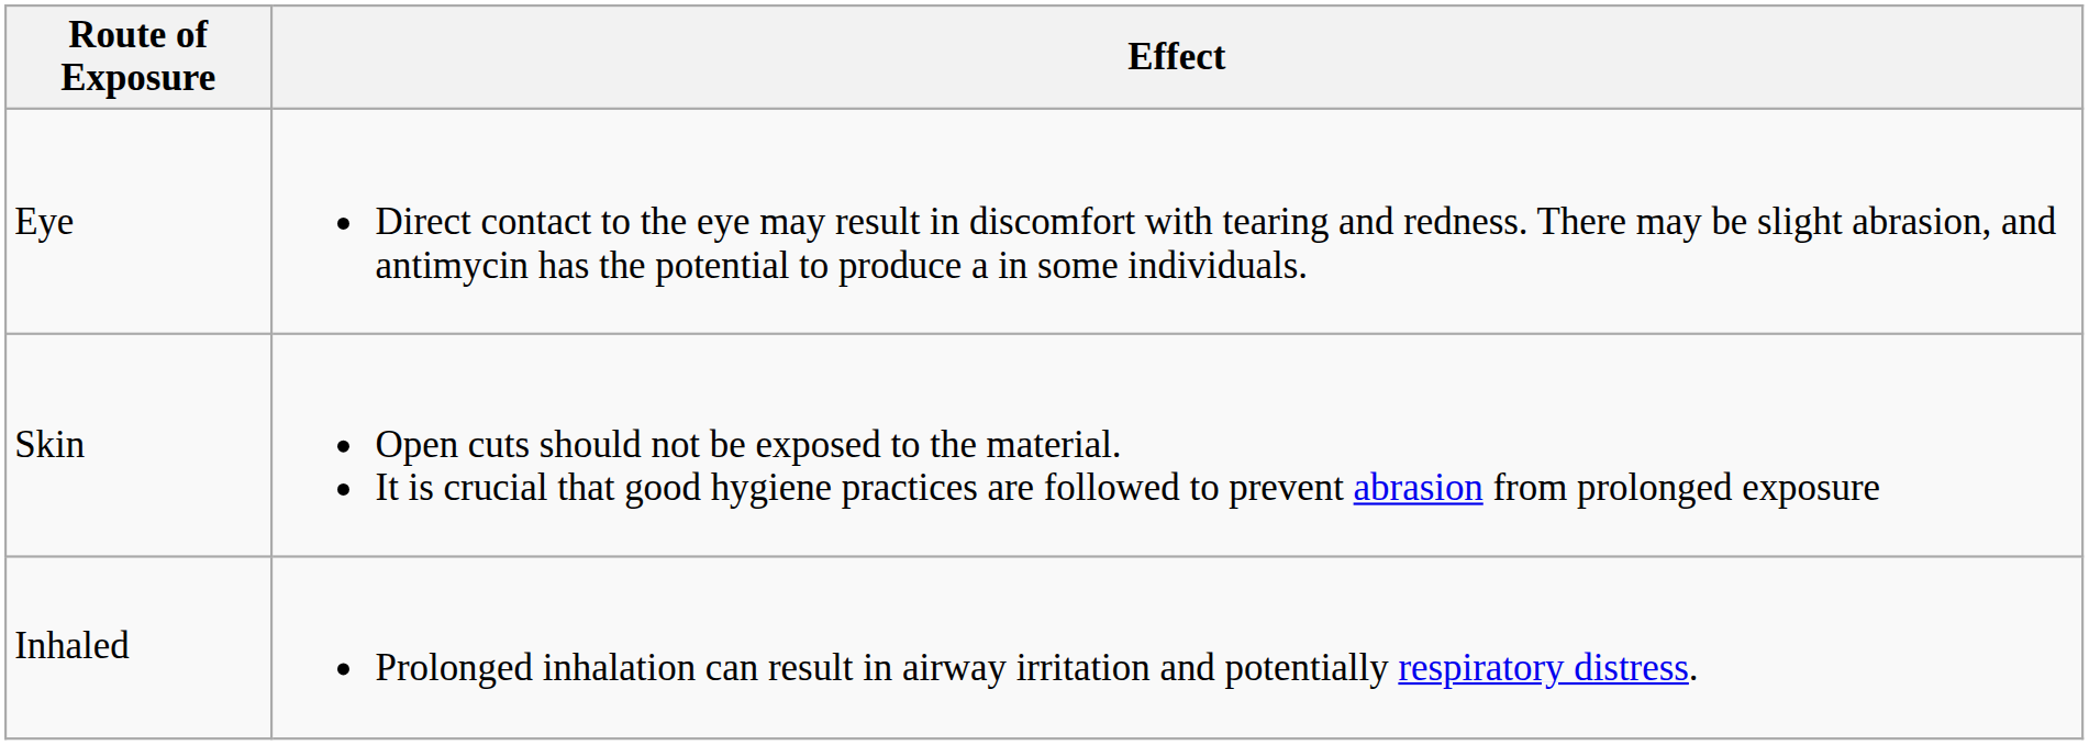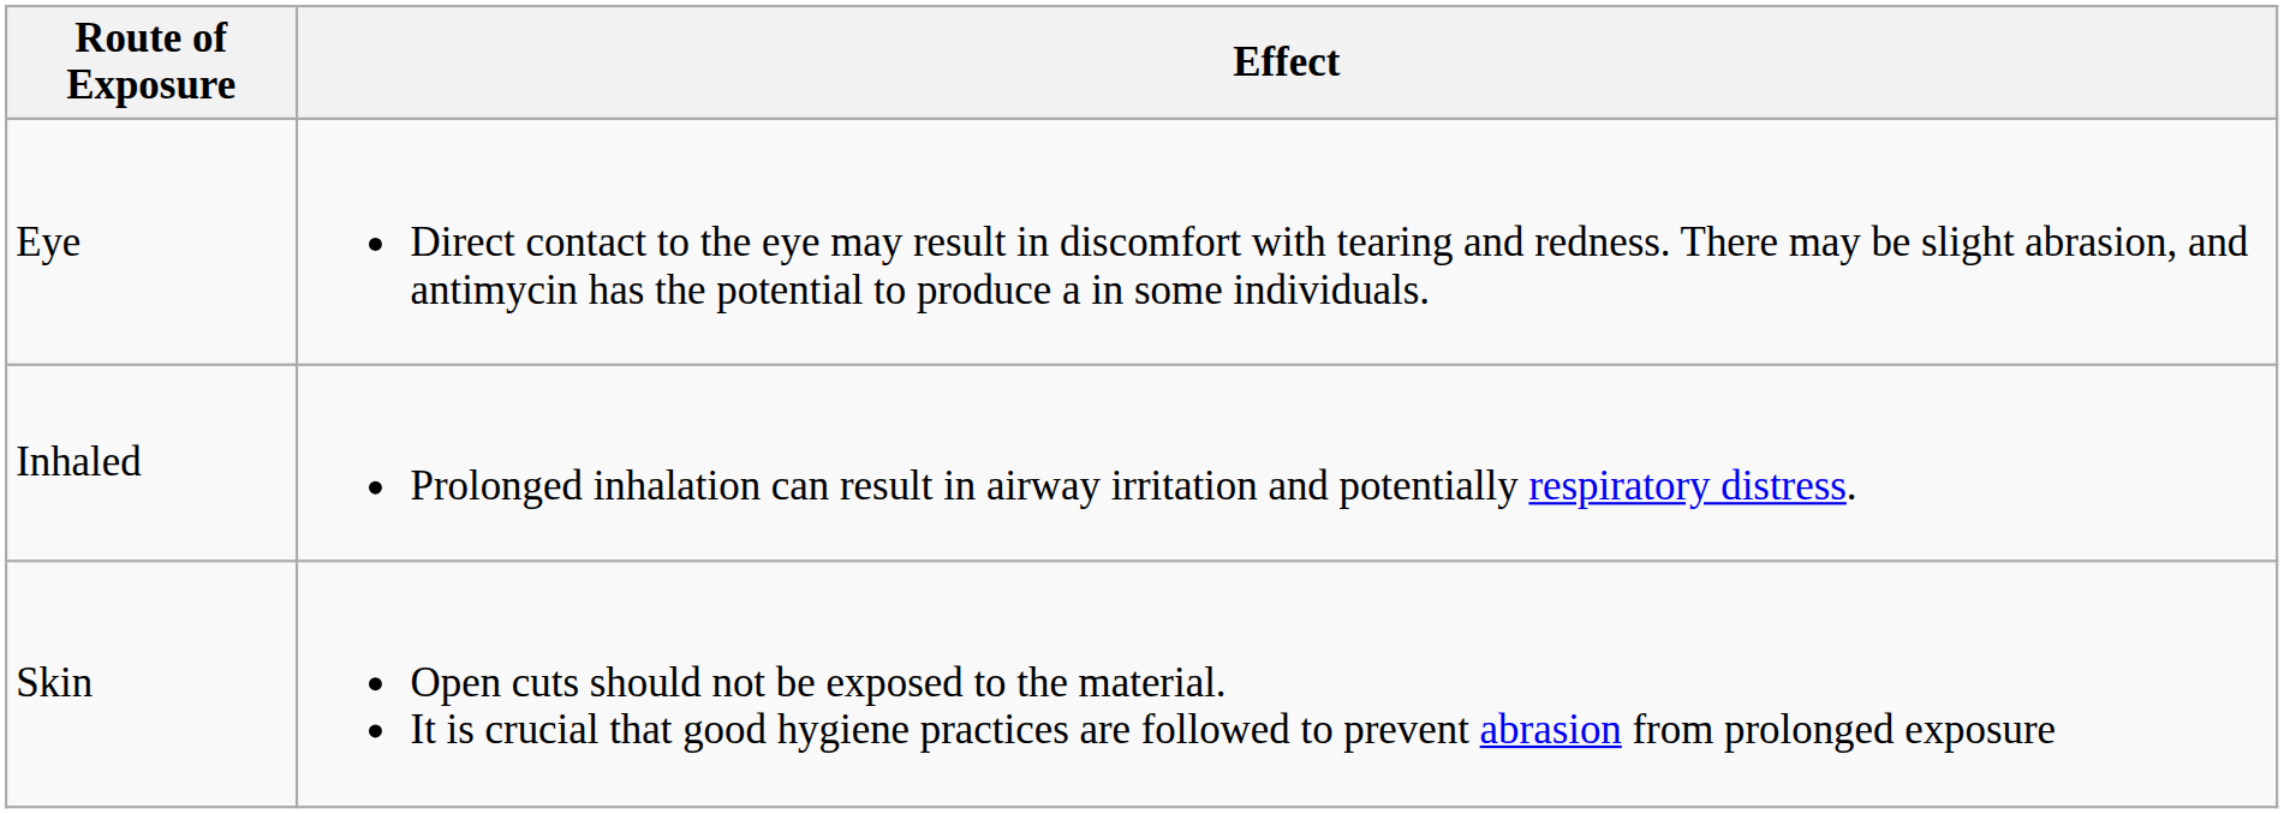 <table class="wikitable">
 <tr>
 <th>Route of Exposure</th>
 <th>Effect</th>
 </tr>
 <tr>
 <td>Eye</td>
 <td><br><ul><li>Direct contact to the eye may result in discomfort with tearing and redness. There may be slight abrasion, and antimycin has the potential to produce a  in some individuals.</li></ul></td>
 </tr>
 <tr>
+<td>Inhaled</td>
+<td><br><ul><li>Prolonged inhalation can result in airway irritation and potentially <a href='#'>respiratory distress</a>.</li></ul></td>
+</tr>
+<tr>
 <td>Skin</td>
 <td><br><ul><li>Open cuts should not be exposed to the material.</li><li>It is crucial that good hygiene practices are followed to prevent <a href='#'>abrasion</a> from prolonged exposure</li></ul></td>
 </tr>
-<tr>
-<td>Inhaled</td>
-<td><br><ul><li>Prolonged inhalation can result in airway irritation and potentially <a href='#'>respiratory distress</a>.</li></ul></td>
-</tr>
 </table>
